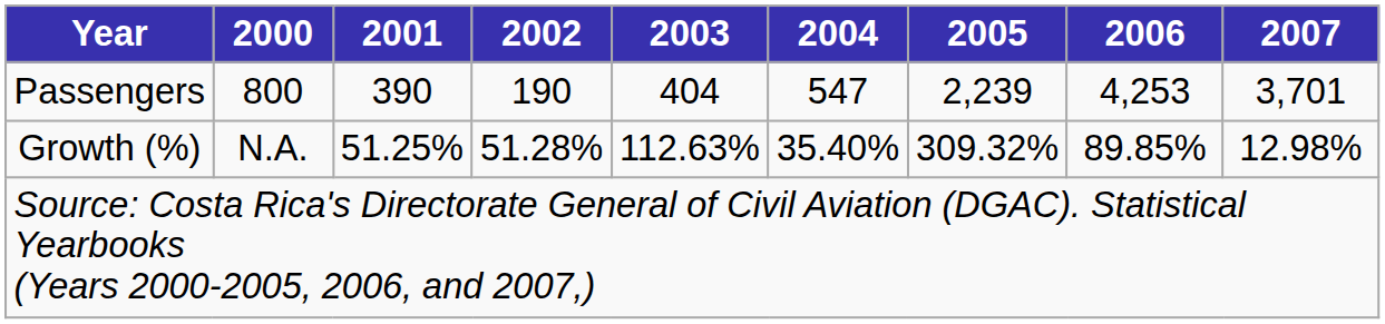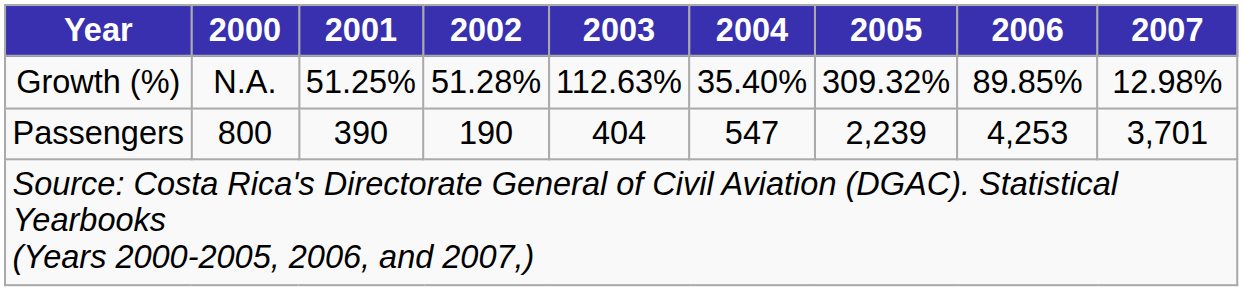 <table class="sortable wikitable toccolours" style="text-align:center">
 <tr>
 <th style="background:#3830AE;color:white">Year</th>
 <th style="background:#3830AE;color:white; width:50px">2000</th>
 <th style="background:#3830AE;color:white; width:50px">2001</th>
 <th style="background:#3830AE;color:white; width:50px">2002</th>
 <th style="background:#3830AE;color:white; width:50px">2003</th>
 <th style="background:#3830AE;color:white; width:50px">2004</th>
 <th style="background:#3830AE;color:white; width:50px">2005</th>
 <th style="background:#3830AE;color:white; width:65px">2006</th>
 <th style="background:#3830AE;color:white; width:65px">2007</th>
 </tr>
 <tr>
+<td>Growth (%)</td>
+<td>N.A.</td>
+<td> 51.25%</td>
+<td> 51.28%</td>
+<td>112.63%</td>
+<td> 35.40%</td>
+<td>309.32%</td>
+<td> 89.85%</td>
+<td> 12.98%</td>
+</tr>
+<tr>
 <td>Passengers</td>
 <td>800</td>
 <td>390</td>
 <td>190</td>
 <td>404</td>
 <td>547</td>
 <td>2,239</td>
 <td>4,253</td>
 <td>3,701</td>
 </tr>
 <tr>
-<td>Growth (%)</td>
-<td>N.A.</td>
-<td> 51.25%</td>
-<td> 51.28%</td>
-<td>112.63%</td>
-<td> 35.40%</td>
-<td>309.32%</td>
-<td> 89.85%</td>
-<td> 12.98%</td>
-</tr>
-<tr>
 <td colspan="9" style="text-align:left;"><em>Source: Costa Rica's Directorate General of Civil Aviation (DGAC). Statistical Yearbooks<br>(Years 2000-2005, 2006, and 2007,)</em></td>
 </tr>
 </table>
